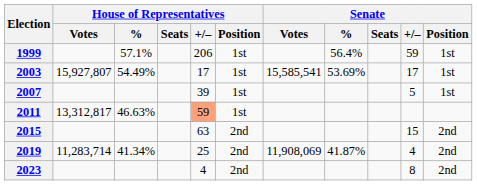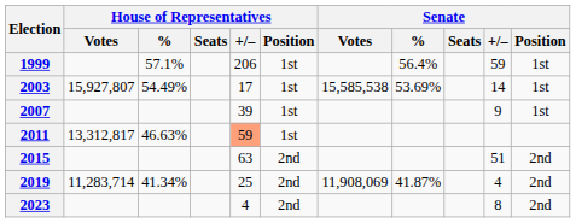 <table class="wikitable" style="text-align:center">
 <tr>
 <th rowspan="2">Election</th>
 <th colspan="5"><a href='#'>House of Representatives</a></th>
 <th colspan="5"><a href='#'>Senate</a></th>
 </tr>
 <tr>
 <th>Votes</th>
 <th>%</th>
 <th>Seats</th>
 <th>+/–</th>
 <th>Position</th>
 <th>Votes</th>
 <th>%</th>
 <th>Seats</th>
 <th>+/–</th>
 <th>Position</th>
 </tr>
 <tr>
 <th><a href='#'>1999</a></th>
 <td></td>
 <td>57.1%</td>
 <td></td>
 <td> 206</td>
 <td> 1st</td>
 <td></td>
 <td>56.4%</td>
 <td></td>
 <td> 59</td>
 <td> 1st</td>
 </tr>
 <tr>
 <th><a href='#'>2003</a></th>
 <td>15,927,807</td>
 <td>54.49%</td>
 <td></td>
 <td> 17</td>
 <td> 1st</td>
-<td>15,585,541</td>
+<td>15,585,538</td>
 <td>53.69%</td>
 <td></td>
-<td> 17</td>
+<td> 14</td>
 <td> 1st</td>
 </tr>
 <tr>
 <th><a href='#'>2007</a></th>
 <td></td>
 <td></td>
 <td></td>
 <td> 39</td>
 <td> 1st</td>
 <td></td>
 <td></td>
 <td></td>
-<td> 5</td>
+<td> 9</td>
 <td> 1st</td>
 </tr>
 <tr>
 <th><a href='#'>2011</a></th>
 <td>13,312,817</td>
 <td>46.63%</td>
 <td></td>
 <td style="background: lightsalmon;"> 59</td>
 <td> 1st</td>
 <td></td>
 <td></td>
 <td></td>
 <td></td>
 <td></td>
 </tr>
 <tr>
 <th><a href='#'>2015</a></th>
 <td></td>
 <td></td>
 <td></td>
 <td> 63</td>
 <td> 2nd</td>
 <td></td>
 <td></td>
 <td></td>
-<td> 15</td>
+<td> 51</td>
 <td> 2nd</td>
 </tr>
 <tr>
 <th><a href='#'>2019</a></th>
 <td>11,283,714</td>
 <td>41.34%</td>
 <td></td>
 <td> 25</td>
 <td> 2nd</td>
 <td>11,908,069</td>
 <td>41.87%</td>
 <td></td>
 <td> 4</td>
 <td> 2nd</td>
 </tr>
 <tr>
 <th><a href='#'>2023</a></th>
 <td></td>
 <td></td>
 <td></td>
 <td> 4</td>
 <td> 2nd</td>
 <td></td>
 <td></td>
 <td></td>
 <td> 8</td>
 <td> 2nd</td>
 </tr>
 </table>
